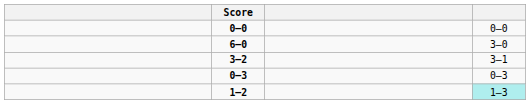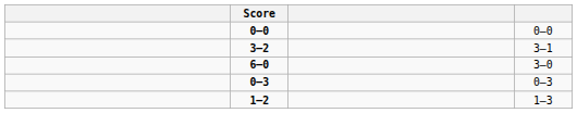 <table class="wikitable" style="text-align: center; ">
 <tr>
 <th align="right" width="270"></th>
 <th width="65">Score</th>
 <th align="left" width="270"></th>
 <th width="65"></th>
 </tr>
 <tr>
 <td align="left"></td>
 <td><strong>0–0</strong></td>
 <td align="left"></td>
 <td>0–0 <strong></strong></td>
 </tr>
 <tr>
 <td align="left"><strong></strong></td>
+<td><strong>3–2</strong></td>
+<td align="left"></td>
+<td>3–1 <strong></strong></td>
+</tr>
+<tr>
+<td align="left"><strong></strong></td>
 <td><strong>6–0</strong></td>
 <td align="left"></td>
 <td>3–0 <strong></strong></td>
-</tr>
-<tr>
-<td align="left"><strong></strong></td>
-<td><strong>3–2</strong></td>
-<td align="left"></td>
-<td>3–1 <strong></strong></td>
 </tr>
 <tr>
 <td align="left"></td>
 <td><strong>0–3</strong></td>
 <td align="left"><strong></strong></td>
 <td>0–3 <strong></strong></td>
 </tr>
 <tr>
 <td align="left"></td>
 <td><strong>1–2</strong></td>
 <td align="left"><strong></strong></td>
-<td style="background: paleturquoise;">1–3 <strong></strong></td>
+<td>1–3 <strong></strong></td>
 </tr>
 </table>
